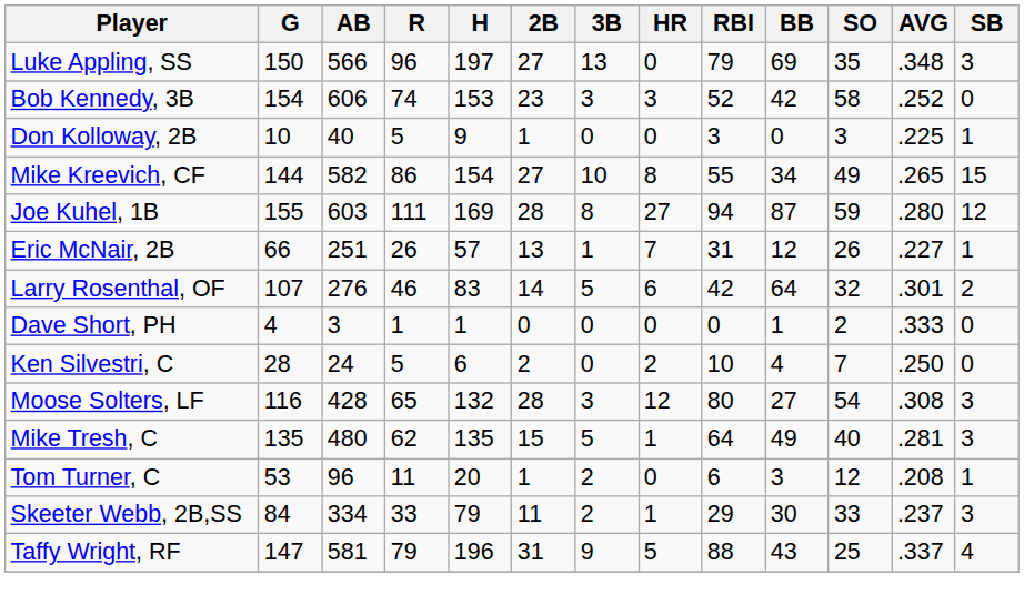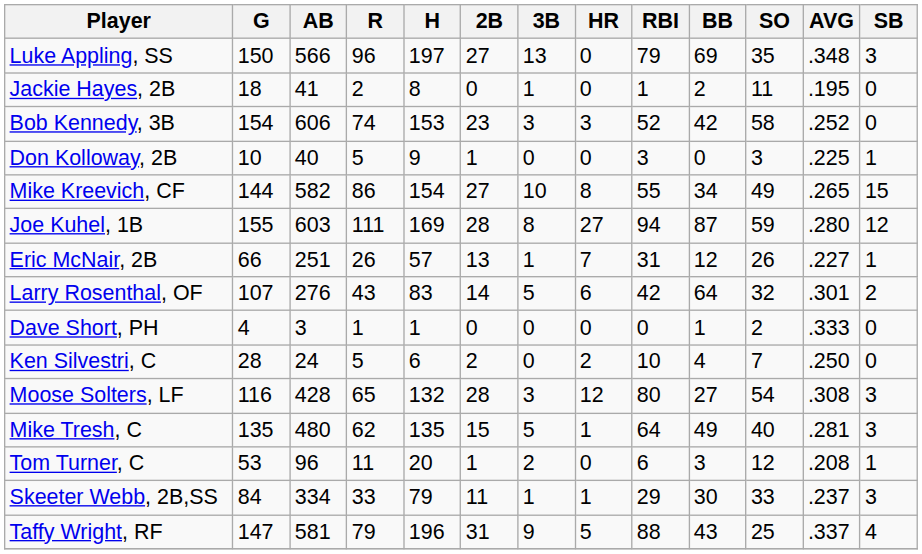 <table class="wikitable sortable">
 <tr>
 <th width="24%">Player</th>
 <th width="6%">G</th>
 <th width="6%">AB</th>
 <th width="6%">R</th>
 <th width="6%">H</th>
 <th width="6%">2B</th>
 <th width="6%">3B</th>
 <th width="6%">HR</th>
 <th width="6%">RBI</th>
 <th width="6%">BB</th>
 <th width="6%">SO</th>
 <th width="6%">AVG</th>
 <th width="6%">SB</th>
 </tr>
 <tr>
 <td><a href='#'>Luke Appling</a>, SS</td>
 <td>150</td>
 <td>566</td>
 <td>96</td>
 <td>197</td>
 <td>27</td>
 <td>13</td>
 <td>0</td>
 <td>79</td>
 <td>69</td>
 <td>35</td>
 <td>.348</td>
 <td>3</td>
+</tr>
+<tr>
+<td><a href='#'>Jackie Hayes</a>, 2B</td>
+<td>18</td>
+<td>41</td>
+<td>2</td>
+<td>8</td>
+<td>0</td>
+<td>1</td>
+<td>0</td>
+<td>1</td>
+<td>2</td>
+<td>11</td>
+<td>.195</td>
+<td>0</td>
 </tr>
 <tr>
 <td><a href='#'>Bob Kennedy</a>, 3B</td>
 <td>154</td>
 <td>606</td>
 <td>74</td>
 <td>153</td>
 <td>23</td>
 <td>3</td>
 <td>3</td>
 <td>52</td>
 <td>42</td>
 <td>58</td>
 <td>.252</td>
 <td>0</td>
 </tr>
 <tr>
 <td><a href='#'>Don Kolloway</a>, 2B</td>
 <td>10</td>
 <td>40</td>
 <td>5</td>
 <td>9</td>
 <td>1</td>
 <td>0</td>
 <td>0</td>
 <td>3</td>
 <td>0</td>
 <td>3</td>
 <td>.225</td>
 <td>1</td>
 </tr>
 <tr>
 <td><a href='#'>Mike Kreevich</a>, CF</td>
 <td>144</td>
 <td>582</td>
 <td>86</td>
 <td>154</td>
 <td>27</td>
 <td>10</td>
 <td>8</td>
 <td>55</td>
 <td>34</td>
 <td>49</td>
 <td>.265</td>
 <td>15</td>
 </tr>
 <tr>
 <td><a href='#'>Joe Kuhel</a>, 1B</td>
 <td>155</td>
 <td>603</td>
 <td>111</td>
 <td>169</td>
 <td>28</td>
 <td>8</td>
 <td>27</td>
 <td>94</td>
 <td>87</td>
 <td>59</td>
 <td>.280</td>
 <td>12</td>
 </tr>
 <tr>
 <td><a href='#'>Eric McNair</a>, 2B</td>
 <td>66</td>
 <td>251</td>
 <td>26</td>
 <td>57</td>
 <td>13</td>
 <td>1</td>
 <td>7</td>
 <td>31</td>
 <td>12</td>
 <td>26</td>
 <td>.227</td>
 <td>1</td>
 </tr>
 <tr>
 <td><a href='#'>Larry Rosenthal</a>, OF</td>
 <td>107</td>
 <td>276</td>
-<td>46</td>
+<td>43</td>
 <td>83</td>
 <td>14</td>
 <td>5</td>
 <td>6</td>
 <td>42</td>
 <td>64</td>
 <td>32</td>
 <td>.301</td>
 <td>2</td>
 </tr>
 <tr>
 <td><a href='#'>Dave Short</a>, PH</td>
 <td>4</td>
 <td>3</td>
 <td>1</td>
 <td>1</td>
 <td>0</td>
 <td>0</td>
 <td>0</td>
 <td>0</td>
 <td>1</td>
 <td>2</td>
 <td>.333</td>
 <td>0</td>
 </tr>
 <tr>
 <td><a href='#'>Ken Silvestri</a>, C</td>
 <td>28</td>
 <td>24</td>
 <td>5</td>
 <td>6</td>
 <td>2</td>
 <td>0</td>
 <td>2</td>
 <td>10</td>
 <td>4</td>
 <td>7</td>
 <td>.250</td>
 <td>0</td>
 </tr>
 <tr>
 <td><a href='#'>Moose Solters</a>, LF</td>
 <td>116</td>
 <td>428</td>
 <td>65</td>
 <td>132</td>
 <td>28</td>
 <td>3</td>
 <td>12</td>
 <td>80</td>
 <td>27</td>
 <td>54</td>
 <td>.308</td>
 <td>3</td>
 </tr>
 <tr>
 <td><a href='#'>Mike Tresh</a>, C</td>
 <td>135</td>
 <td>480</td>
 <td>62</td>
 <td>135</td>
 <td>15</td>
 <td>5</td>
 <td>1</td>
 <td>64</td>
 <td>49</td>
 <td>40</td>
 <td>.281</td>
 <td>3</td>
 </tr>
 <tr>
 <td><a href='#'>Tom Turner</a>, C</td>
 <td>53</td>
 <td>96</td>
 <td>11</td>
 <td>20</td>
 <td>1</td>
 <td>2</td>
 <td>0</td>
 <td>6</td>
 <td>3</td>
 <td>12</td>
 <td>.208</td>
 <td>1</td>
 </tr>
 <tr>
 <td><a href='#'>Skeeter Webb</a>, 2B,SS</td>
 <td>84</td>
 <td>334</td>
 <td>33</td>
 <td>79</td>
 <td>11</td>
-<td>2</td>
+<td>1</td>
 <td>1</td>
 <td>29</td>
 <td>30</td>
 <td>33</td>
 <td>.237</td>
 <td>3</td>
 </tr>
 <tr>
 <td><a href='#'>Taffy Wright</a>, RF</td>
 <td>147</td>
 <td>581</td>
 <td>79</td>
 <td>196</td>
 <td>31</td>
 <td>9</td>
 <td>5</td>
 <td>88</td>
 <td>43</td>
 <td>25</td>
 <td>.337</td>
 <td>4</td>
 </tr>
 <tr>
 </tr>
 </table>
